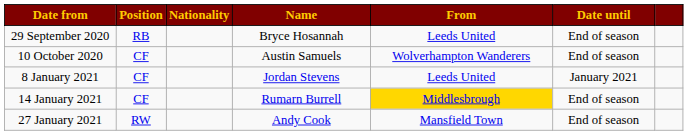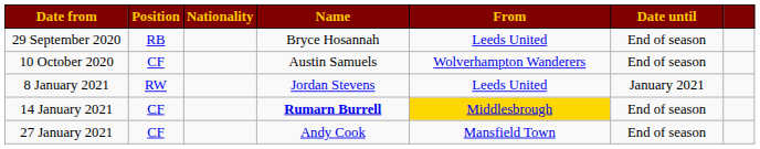 <table class="wikitable"  style="text-align:center; font-size:90%; ">
 <tr>
 <th style="background:#800000; color:#FFCC00; border:1px solid black; width:120px;">Date from</th>
 <th style="background:#800000; color:#FFCC00; border:1px solid black; width:50px;">Position</th>
 <th style="background:#800000; color:#FFCC00; border:1px solid black; width:50px;">Nationality</th>
 <th style="background:#800000; color:#FFCC00; border:1px solid black; width:150px;">Name</th>
 <th style="background:#800000; color:#FFCC00; border:1px solid black; width:200px;">From</th>
 <th style="background:#800000; color:#FFCC00; border:1px solid black; width:110px;">Date until</th>
 <th style="background:#800000; color:#FFCC00; border:1px solid black; width:25px;"></th>
 </tr>
 <tr>
 <td>29 September 2020</td>
 <td><a href='#'>RB</a></td>
 <td></td>
 <td>Bryce Hosannah</td>
 <td> <a href='#'>Leeds United</a></td>
 <td>End of season</td>
 <td></td>
 </tr>
 <tr>
 <td>10 October 2020</td>
 <td><a href='#'>CF</a></td>
 <td></td>
 <td>Austin Samuels</td>
 <td> <a href='#'>Wolverhampton Wanderers</a></td>
 <td>End of season</td>
 <td></td>
 </tr>
 <tr>
 <td>8 January 2021</td>
-<td><a href='#'>CF</a></td>
+<td><a href='#'>RW</a></td>
 <td></td>
 <td><a href='#'>Jordan Stevens</a></td>
 <td> <a href='#'>Leeds United</a></td>
 <td>January 2021</td>
 <td></td>
 </tr>
 <tr>
 <td>14 January 2021</td>
 <td><a href='#'>CF</a></td>
 <td></td>
-<td><a href='#'>Rumarn Burrell</a></td>
+<td><strong><a href='#'>Rumarn Burrell</a></strong></td>
 <td style="background: gold;"> <a href='#'>Middlesbrough</a></td>
 <td>End of season</td>
 <td></td>
 </tr>
 <tr>
 <td>27 January 2021</td>
-<td><a href='#'>RW</a></td>
+<td><a href='#'>CF</a></td>
 <td></td>
 <td><a href='#'>Andy Cook</a></td>
 <td> <a href='#'>Mansfield Town</a></td>
 <td>End of season</td>
 <td></td>
 </tr>
 </table>
